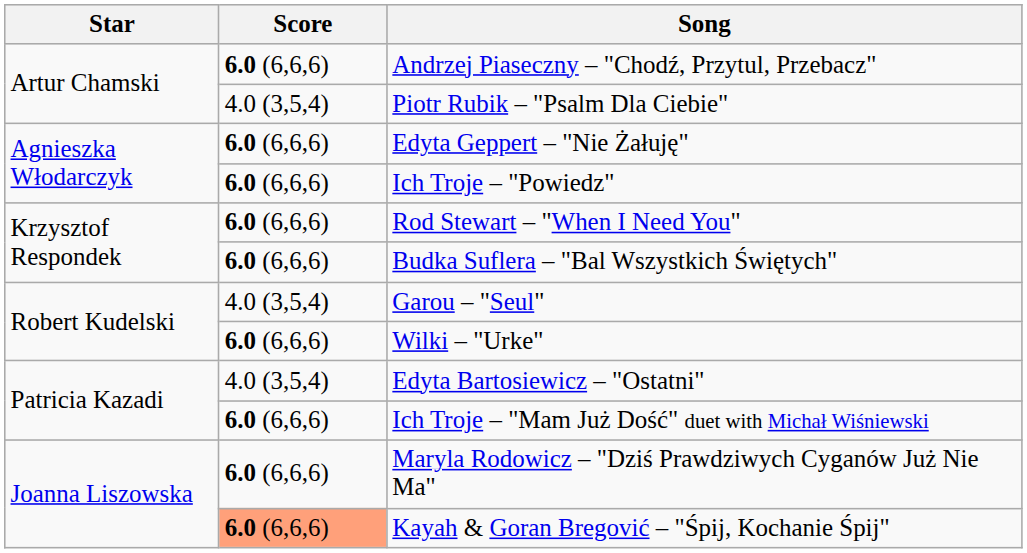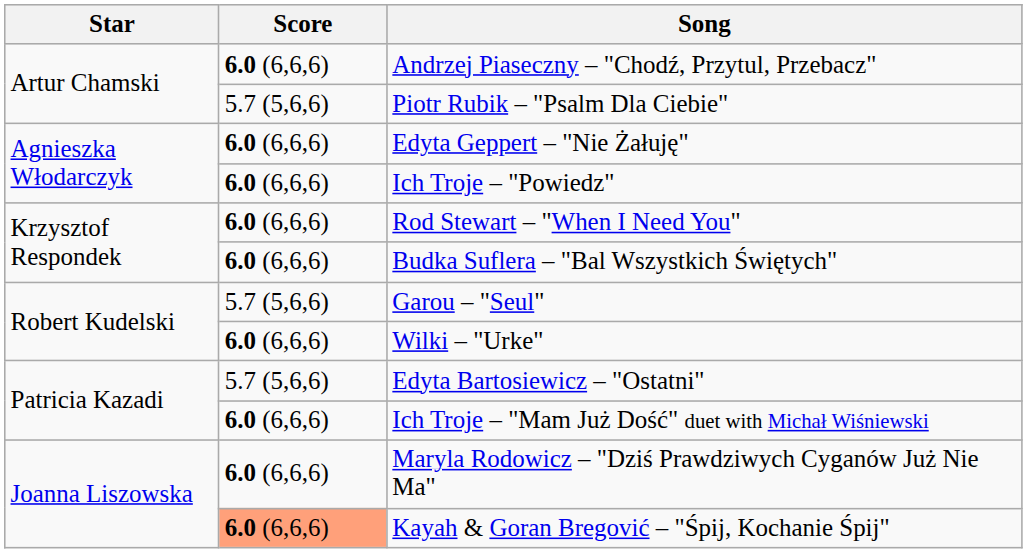 <table class="wikitable">
 <tr>
 <th style="width:130px;">Star</th>
 <th style="width:100px;">Score</th>
 <th style="width:400px;">Song</th>
 </tr>
 <tr>
 <td rowspan="2">Artur Chamski</td>
 <td><strong>6.0</strong> (6,6,6)</td>
 <td><a href='#'>Andrzej Piaseczny</a> – "Chodź, Przytul, Przebacz"</td>
 </tr>
 <tr>
-<td>4.0 (3,5,4)</td>
+<td>5.7 (5,6,6)</td>
 <td><a href='#'>Piotr Rubik</a> – "Psalm Dla Ciebie"</td>
 </tr>
 <tr>
 <td rowspan="2"><a href='#'>Agnieszka Włodarczyk</a></td>
 <td><strong>6.0</strong> (6,6,6)</td>
 <td><a href='#'>Edyta Geppert</a> – "Nie Żałuję"</td>
 </tr>
 <tr>
 <td><strong>6.0</strong> (6,6,6)</td>
 <td><a href='#'>Ich Troje</a> – "Powiedz"</td>
 </tr>
 <tr>
 <td rowspan="2">Krzysztof Respondek</td>
 <td><strong>6.0</strong> (6,6,6)</td>
 <td><a href='#'>Rod Stewart</a> – "<a href='#'>When I Need You</a>"</td>
 </tr>
 <tr>
 <td><strong>6.0</strong> (6,6,6)</td>
 <td><a href='#'>Budka Suflera</a> – "Bal Wszystkich Świętych"</td>
 </tr>
 <tr>
 <td rowspan="2">Robert Kudelski</td>
-<td>4.0 (3,5,4)</td>
+<td>5.7 (5,6,6)</td>
 <td><a href='#'>Garou</a> – "<a href='#'>Seul</a>"</td>
 </tr>
 <tr>
 <td><strong>6.0</strong> (6,6,6)</td>
 <td><a href='#'>Wilki</a> – "Urke"</td>
 </tr>
 <tr>
 <td rowspan="2">Patricia Kazadi</td>
-<td>4.0 (3,5,4)</td>
+<td>5.7 (5,6,6)</td>
 <td><a href='#'>Edyta Bartosiewicz</a> – "Ostatni"</td>
 </tr>
 <tr>
 <td><strong>6.0</strong> (6,6,6)</td>
 <td><a href='#'>Ich Troje</a> – "Mam Już Dość" <small>duet with <a href='#'>Michał Wiśniewski</a></small></td>
 </tr>
 <tr>
 <td rowspan="2"><a href='#'>Joanna Liszowska</a></td>
 <td><strong>6.0</strong> (6,6,6)</td>
 <td><a href='#'>Maryla Rodowicz</a> – "Dziś Prawdziwych Cyganów Już Nie Ma"</td>
 </tr>
 <tr>
 <td style="background: lightsalmon;"><strong>6.0</strong> (6,6,6)</td>
 <td><a href='#'>Kayah</a> & <a href='#'>Goran Bregović</a> – "Śpij, Kochanie Śpij"</td>
 </tr>
 </table>
